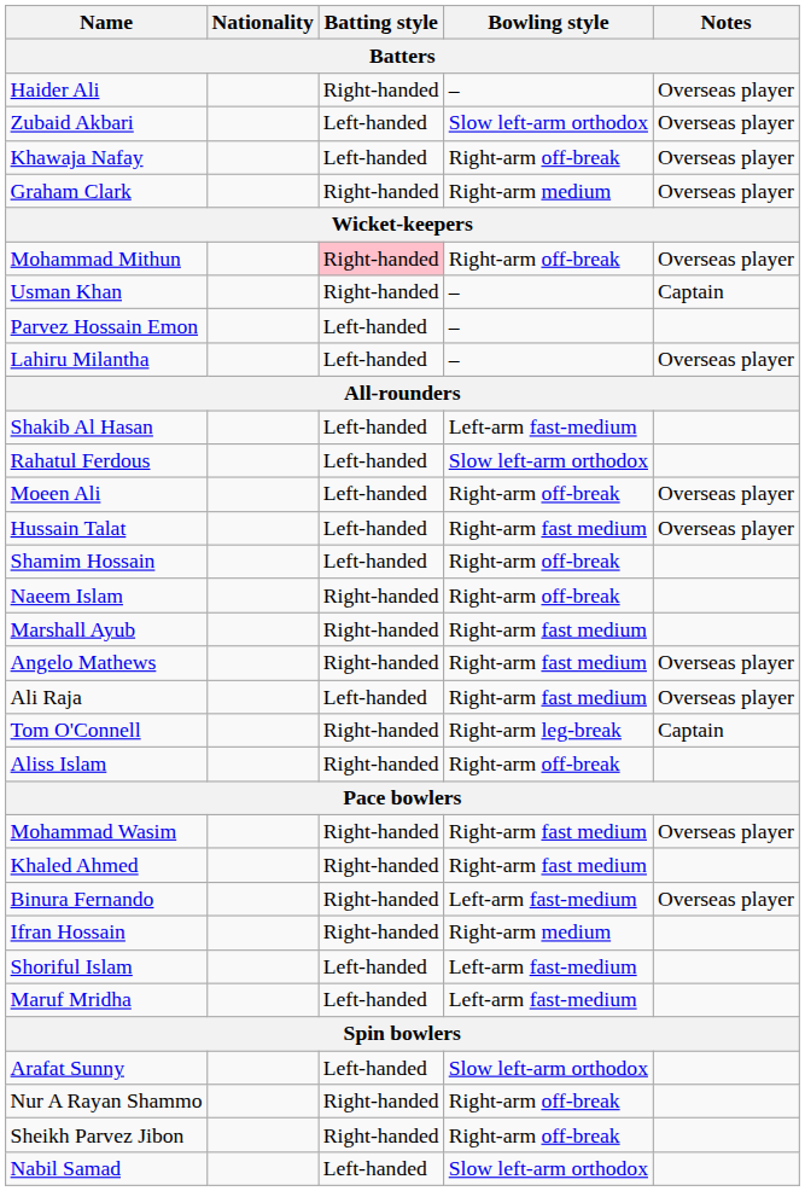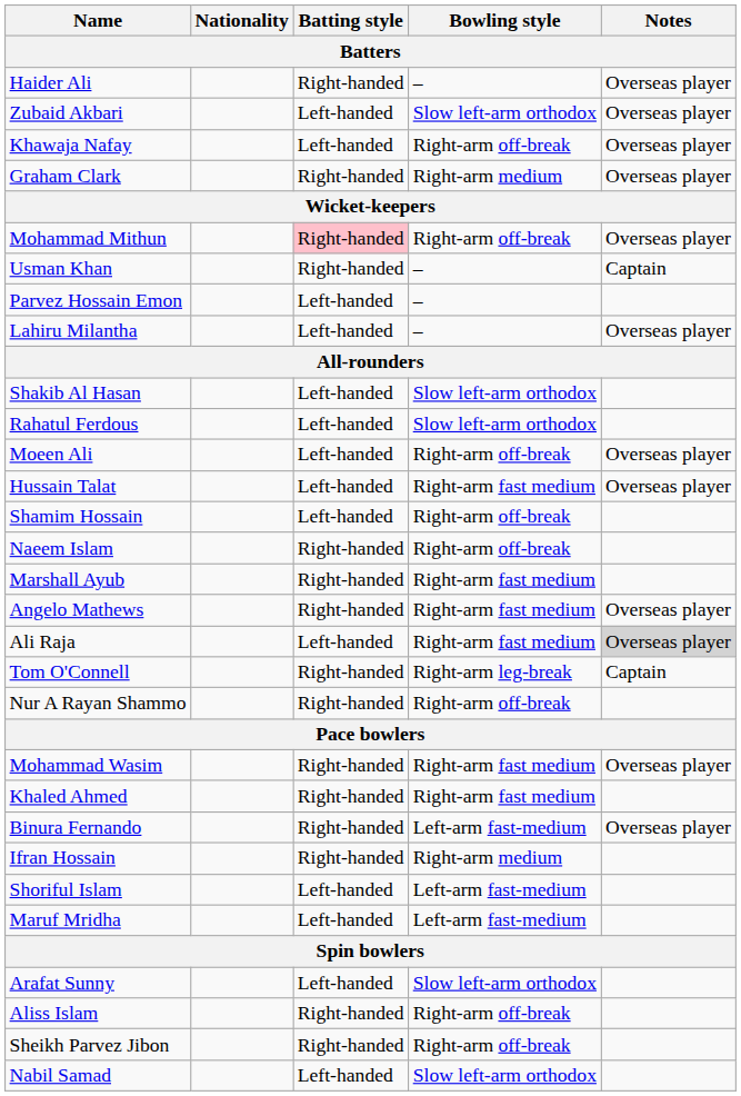 <table class="wikitable">
 <tr>
 <th>Name</th>
 <th>Nationality</th>
 <th>Batting style</th>
 <th>Bowling style</th>
 <th>Notes</th>
 </tr>
 <tr>
 <th colspan="5">Batters</th>
 </tr>
 <tr>
 <td><a href='#'>Haider Ali</a></td>
 <td></td>
 <td>Right-handed</td>
 <td>–</td>
 <td>Overseas player</td>
 </tr>
 <tr>
 <td><a href='#'>Zubaid Akbari</a></td>
 <td></td>
 <td>Left-handed</td>
 <td><a href='#'>Slow left-arm orthodox</a></td>
 <td>Overseas player</td>
 </tr>
 <tr>
 <td><a href='#'>Khawaja Nafay</a></td>
 <td></td>
 <td>Left-handed</td>
 <td>Right-arm <a href='#'>off-break</a></td>
 <td>Overseas player</td>
 </tr>
 <tr>
 <td><a href='#'>Graham Clark</a></td>
 <td></td>
 <td>Right-handed</td>
 <td>Right-arm <a href='#'>medium</a></td>
 <td>Overseas player</td>
 </tr>
 <tr>
 <th colspan="5">Wicket-keepers</th>
 </tr>
 <tr>
 <td><a href='#'>Mohammad Mithun</a></td>
 <td></td>
 <td style="background: pink;">Right-handed</td>
 <td>Right-arm <a href='#'>off-break</a></td>
 <td>Overseas player</td>
 </tr>
 <tr>
 <td><a href='#'>Usman Khan</a></td>
 <td></td>
 <td>Right-handed</td>
 <td>–</td>
 <td>Captain</td>
 </tr>
 <tr>
 <td><a href='#'>Parvez Hossain Emon</a></td>
 <td></td>
 <td>Left-handed</td>
 <td>–</td>
 <td></td>
 </tr>
 <tr>
 <td><a href='#'>Lahiru Milantha</a></td>
 <td></td>
 <td>Left-handed</td>
 <td>–</td>
 <td>Overseas player</td>
 </tr>
 <tr>
 <th colspan="5">All-rounders</th>
 </tr>
 <tr>
 <td><a href='#'>Shakib Al Hasan</a></td>
 <td></td>
 <td>Left-handed</td>
-<td>Left-arm <a href='#'>fast-medium</a></td>
+<td><a href='#'>Slow left-arm orthodox</a></td>
 <td></td>
 </tr>
 <tr>
 <td><a href='#'>Rahatul Ferdous</a></td>
 <td></td>
 <td>Left-handed</td>
 <td><a href='#'>Slow left-arm orthodox</a></td>
 <td></td>
 </tr>
 <tr>
 <td><a href='#'>Moeen Ali</a></td>
 <td></td>
 <td>Left-handed</td>
 <td>Right-arm <a href='#'>off-break</a></td>
 <td>Overseas player</td>
 </tr>
 <tr>
 <td><a href='#'>Hussain Talat</a></td>
 <td></td>
 <td>Left-handed</td>
 <td>Right-arm <a href='#'>fast medium</a></td>
 <td>Overseas player</td>
 </tr>
 <tr>
 <td><a href='#'>Shamim Hossain</a></td>
 <td></td>
 <td>Left-handed</td>
 <td>Right-arm <a href='#'>off-break</a></td>
 <td></td>
 </tr>
 <tr>
 <td><a href='#'>Naeem Islam</a></td>
 <td></td>
 <td>Right-handed</td>
 <td>Right-arm <a href='#'>off-break</a></td>
 <td></td>
 </tr>
 <tr>
 <td><a href='#'>Marshall Ayub</a></td>
 <td></td>
 <td>Right-handed</td>
 <td>Right-arm <a href='#'>fast medium</a></td>
 <td></td>
 </tr>
 <tr>
 <td><a href='#'>Angelo Mathews</a></td>
 <td></td>
 <td>Right-handed</td>
 <td>Right-arm <a href='#'>fast medium</a></td>
 <td>Overseas player</td>
 </tr>
 <tr>
 <td>Ali Raja</td>
 <td></td>
 <td>Left-handed</td>
 <td>Right-arm <a href='#'>fast medium</a></td>
-<td>Overseas player</td>
+<td style="background: lightgrey;">Overseas player</td>
 </tr>
 <tr>
 <td><a href='#'>Tom O'Connell</a></td>
 <td></td>
 <td>Right-handed</td>
 <td>Right-arm <a href='#'>leg-break</a></td>
 <td>Captain</td>
 </tr>
 <tr>
-<td><a href='#'>Aliss Islam</a></td>
+<td>Nur A Rayan Shammo</td>
 <td></td>
 <td>Right-handed</td>
 <td>Right-arm <a href='#'>off-break</a></td>
 <td></td>
 </tr>
 <tr>
 <th colspan="5">Pace bowlers</th>
 </tr>
 <tr>
 <td><a href='#'>Mohammad Wasim</a></td>
 <td></td>
 <td>Right-handed</td>
 <td>Right-arm <a href='#'>fast medium</a></td>
 <td>Overseas player</td>
 </tr>
 <tr>
 <td><a href='#'>Khaled Ahmed</a></td>
 <td></td>
 <td>Right-handed</td>
 <td>Right-arm <a href='#'>fast medium</a></td>
 <td></td>
 </tr>
 <tr>
 <td><a href='#'>Binura Fernando</a></td>
 <td></td>
 <td>Right-handed</td>
 <td>Left-arm <a href='#'>fast-medium</a></td>
 <td>Overseas player</td>
 </tr>
 <tr>
 <td><a href='#'>Ifran Hossain</a></td>
 <td></td>
 <td>Right-handed</td>
 <td>Right-arm <a href='#'>medium</a></td>
 <td></td>
 </tr>
 <tr>
 <td><a href='#'>Shoriful Islam</a></td>
 <td></td>
 <td>Left-handed</td>
 <td>Left-arm <a href='#'>fast-medium</a></td>
 <td></td>
 </tr>
 <tr>
 <td><a href='#'>Maruf Mridha</a></td>
 <td></td>
 <td>Left-handed</td>
 <td>Left-arm <a href='#'>fast-medium</a></td>
 <td></td>
 </tr>
 <tr>
 <th colspan="5">Spin bowlers</th>
 </tr>
 <tr>
 <td><a href='#'>Arafat Sunny</a></td>
 <td></td>
 <td>Left-handed</td>
 <td><a href='#'>Slow left-arm orthodox</a></td>
 <td></td>
 </tr>
 <tr>
-<td>Nur A Rayan Shammo</td>
+<td><a href='#'>Aliss Islam</a></td>
 <td></td>
 <td>Right-handed</td>
 <td>Right-arm <a href='#'>off-break</a></td>
 <td></td>
 </tr>
 <tr>
 <td>Sheikh Parvez Jibon</td>
 <td></td>
 <td>Right-handed</td>
 <td>Right-arm <a href='#'>off-break</a></td>
 <td></td>
 </tr>
 <tr>
 <td><a href='#'>Nabil Samad</a></td>
 <td></td>
 <td>Left-handed</td>
 <td><a href='#'>Slow left-arm orthodox</a></td>
 <td></td>
 </tr>
 </table>
